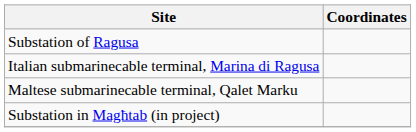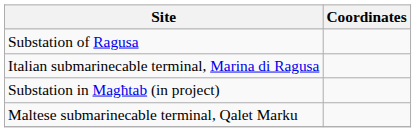 <table class="wikitable" style="float:left">
 <tr bgcolor="#dfdfdf">
 <th>Site</th>
 <th>Coordinates</th>
 </tr>
 <tr>
 <td>Substation of <a href='#'>Ragusa</a></td>
 <td></td>
 </tr>
 <tr>
 <td>Italian submarinecable terminal, <a href='#'>Marina di Ragusa</a></td>
 <td></td>
 </tr>
 <tr>
-<td>Maltese submarinecable terminal, Qalet Marku</td>
+<td>Substation in <a href='#'>Magħtab</a> (in project)</td>
 <td></td>
 </tr>
 <tr>
-<td>Substation in <a href='#'>Magħtab</a> (in project)</td>
+<td>Maltese submarinecable terminal, Qalet Marku</td>
 <td></td>
 </tr>
 <tr>
 </tr>
 </table>
